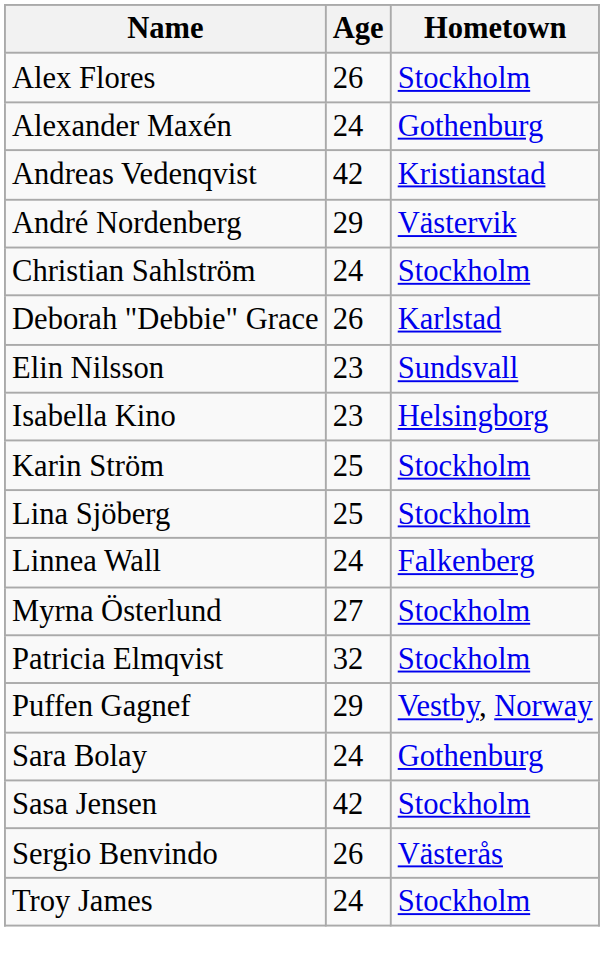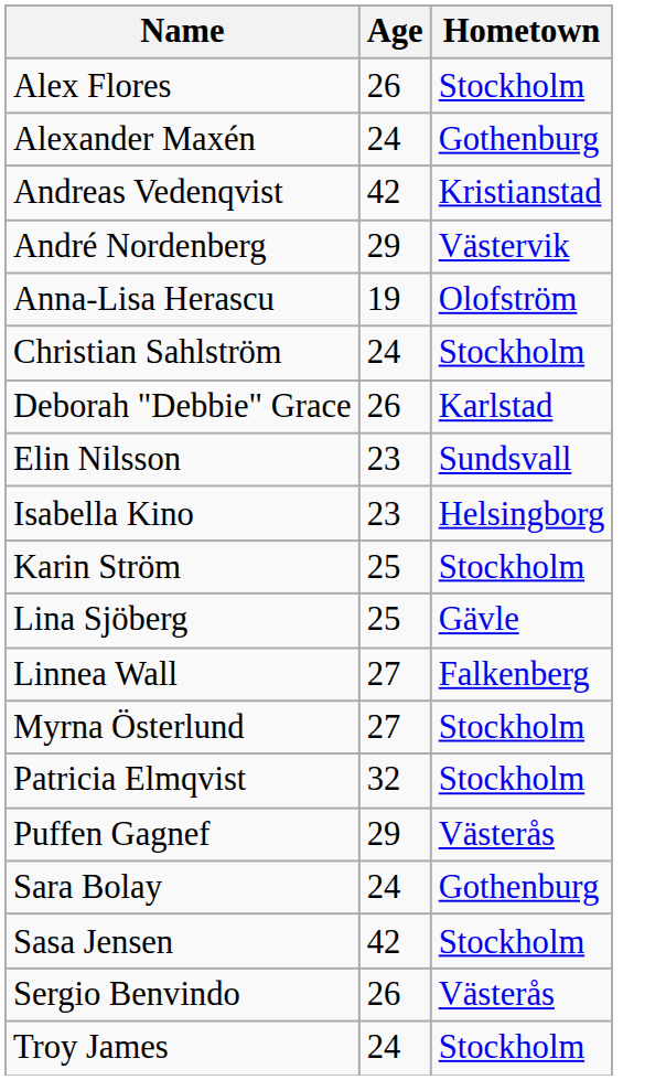 <table class="wikitable">
 <tr>
 <th>Name</th>
 <th>Age</th>
 <th>Hometown</th>
 </tr>
 <tr>
 <td>Alex Flores</td>
 <td>26</td>
 <td><a href='#'>Stockholm</a></td>
 </tr>
 <tr>
 <td>Alexander Maxén</td>
 <td>24</td>
 <td><a href='#'>Gothenburg</a></td>
 </tr>
 <tr>
 <td>Andreas Vedenqvist</td>
 <td>42</td>
 <td><a href='#'>Kristianstad</a></td>
 </tr>
 <tr>
 <td>André Nordenberg</td>
 <td>29</td>
 <td><a href='#'>Västervik</a></td>
+</tr>
+<tr>
+<td>Anna-Lisa Herascu</td>
+<td>19</td>
+<td><a href='#'>Olofström</a></td>
 </tr>
 <tr>
 <td>Christian Sahlström</td>
 <td>24</td>
 <td><a href='#'>Stockholm</a></td>
 </tr>
 <tr>
 <td>Deborah "Debbie" Grace</td>
 <td>26</td>
 <td><a href='#'>Karlstad</a></td>
 </tr>
 <tr>
 <td>Elin Nilsson</td>
 <td>23</td>
 <td><a href='#'>Sundsvall</a></td>
 </tr>
 <tr>
 <td>Isabella Kino</td>
 <td>23</td>
 <td><a href='#'>Helsingborg</a></td>
 </tr>
 <tr>
 <td>Karin Ström</td>
 <td>25</td>
 <td><a href='#'>Stockholm</a></td>
 </tr>
 <tr>
 <td>Lina Sjöberg</td>
 <td>25</td>
-<td><a href='#'>Stockholm</a></td>
+<td><a href='#'>Gävle</a></td>
 </tr>
 <tr>
 <td>Linnea Wall</td>
-<td>24</td>
+<td>27</td>
 <td><a href='#'>Falkenberg</a></td>
 </tr>
 <tr>
 <td>Myrna Österlund</td>
 <td>27</td>
 <td><a href='#'>Stockholm</a></td>
 </tr>
 <tr>
 <td>Patricia Elmqvist</td>
 <td>32</td>
 <td><a href='#'>Stockholm</a></td>
 </tr>
 <tr>
 <td>Puffen Gagnef</td>
 <td>29</td>
-<td><a href='#'>Vestby</a>, <a href='#'>Norway</a></td>
+<td><a href='#'>Västerås</a></td>
 </tr>
 <tr>
 <td>Sara Bolay</td>
 <td>24</td>
 <td><a href='#'>Gothenburg</a></td>
 </tr>
 <tr>
 <td>Sasa Jensen</td>
 <td>42</td>
 <td><a href='#'>Stockholm</a></td>
 </tr>
 <tr>
 <td>Sergio Benvindo</td>
 <td>26</td>
 <td><a href='#'>Västerås</a></td>
 </tr>
 <tr>
 <td>Troy James</td>
 <td>24</td>
 <td><a href='#'>Stockholm</a></td>
 </tr>
 </table>
